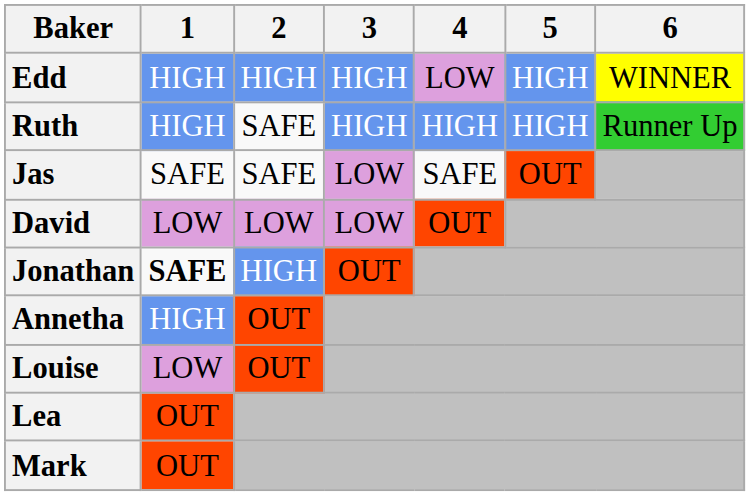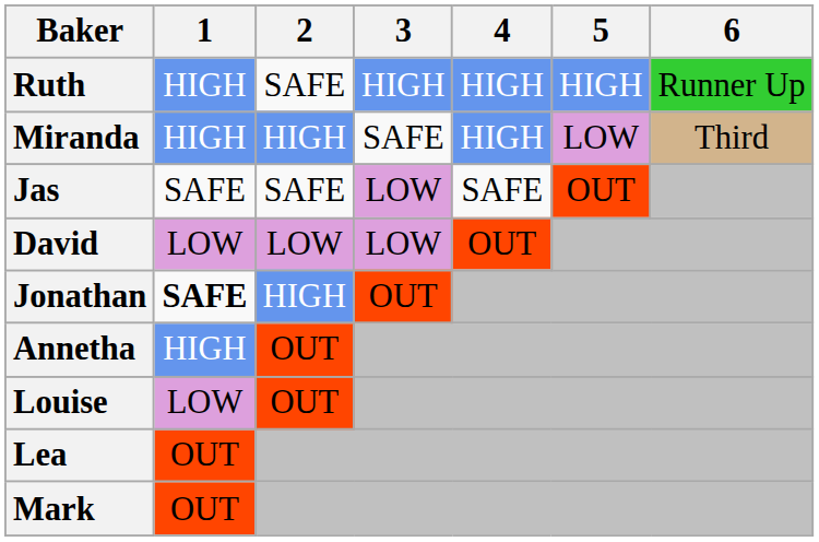 <table class="wikitable" style="text-align:center">
 <tr>
 <th scope="col">Baker</th>
 <th scope="col">1</th>
 <th scope="col">2</th>
 <th scope="col">3</th>
 <th scope="col">4</th>
 <th scope="col">5</th>
 <th scope="col">6</th>
 </tr>
 <tr>
-<th scope="row" style="text-align:left">Edd</th>
-<td style="background:CornflowerBlue; color:white">HIGH</td>
-<td style="background:CornflowerBlue; color:white">HIGH</td>
-<td style="background:CornflowerBlue; color:white">HIGH</td>
-<td style="background:Plum;">LOW</td>
-<td style="background:Cornflowerblue; color:white">HIGH</td>
-<td style="background:Yellow;">WINNER</td>
-</tr>
-<tr>
 <th scope="row" style="text-align:left">Ruth</th>
 <td style="background:CornflowerBlue; color:white">HIGH</td>
 <td>SAFE</td>
 <td style="background:CornflowerBlue; color:white">HIGH</td>
 <td style="background:CornflowerBlue; color:white">HIGH</td>
 <td style="background:CornflowerBlue; color:white">HIGH</td>
 <td style="background:LimeGreen;">Runner Up</td>
+</tr>
+<tr>
+<th scope="row" style="text-align:left">Miranda</th>
+<td style="background:CornflowerBlue; color:white">HIGH</td>
+<td style="background:CornflowerBlue; color:white">HIGH</td>
+<td>SAFE</td>
+<td style="background:CornflowerBlue; color:white">HIGH</td>
+<td style="background:Plum;">LOW</td>
+<td style="background:tan;">Third</td>
 </tr>
 <tr>
 <th scope="row" style="text-align:left">Jas</th>
 <td>SAFE</td>
 <td>SAFE</td>
 <td style="background:Plum;">LOW</td>
 <td>SAFE</td>
 <td style="background:Orangered;">OUT</td>
 <td style="background:silver;"></td>
 </tr>
 <tr>
 <th scope="row" style="text-align:left">David</th>
 <td style="background:Plum;">LOW</td>
 <td style="background:Plum;">LOW</td>
 <td style="background:Plum;">LOW</td>
 <td style="background:Orangered;">OUT</td>
 <td colspan="2" style="background:silver;"></td>
 </tr>
 <tr>
 <th scope="row" style="text-align:left">Jonathan</th>
 <td><strong>SAFE</strong></td>
 <td style="background:CornflowerBlue; color:white">HIGH</td>
 <td style="background:Orangered;">OUT</td>
 <td colspan="3" style="background:silver;"></td>
 </tr>
 <tr>
 <th scope="row" style="text-align:left">Annetha</th>
 <td style="background:CornflowerBlue; color:white">HIGH</td>
 <td style="background:Orangered;">OUT</td>
 <td colspan="4" style="background:silver;"></td>
 </tr>
 <tr>
 <th scope="row" style="text-align:left">Louise</th>
 <td style="background:Plum;">LOW</td>
 <td style="background:Orangered;">OUT</td>
 <td colspan="4" style="background:silver;"></td>
 </tr>
 <tr>
 <th scope="row" style="text-align:left">Lea</th>
 <td style="background:Orangered;">OUT</td>
 <td colspan="5" style="background:silver;"></td>
 </tr>
 <tr>
 <th scope="row" style="text-align:left">Mark</th>
 <td style="background:Orangered;">OUT</td>
 <td colspan="5" style="background:silver;"></td>
 </tr>
 </table>
